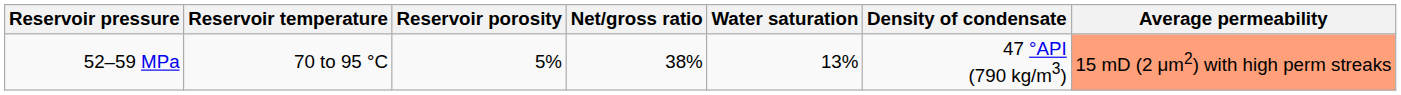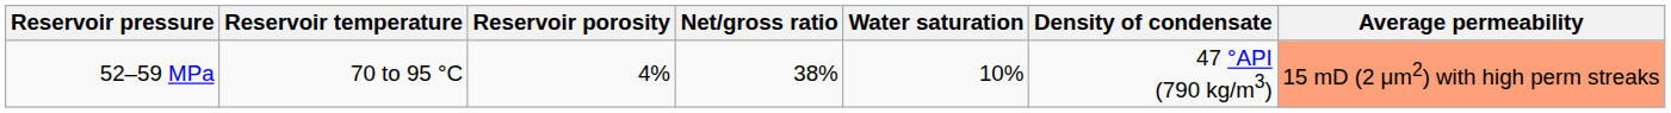 <table class="wikitable">
 <tr>
 <th>Reservoir pressure</th>
 <th>Reservoir temperature</th>
 <th>Reservoir porosity</th>
 <th>Net/gross ratio</th>
 <th>Water saturation</th>
 <th>Density of condensate</th>
 <th>Average permeability</th>
 </tr>
 <tr>
 <td align="right">52–59 <a href='#'>MPa</a></td>
 <td align="right">70 to 95 °C</td>
-<td align="right">5%</td>
+<td align="right">4%</td>
 <td align="right">38%</td>
-<td align="right">13%</td>
+<td align="right">10%</td>
 <td align="right">47 <a href='#'>°API</a><br> (790 kg/m<sup>3</sup>)</td>
 <td style="background: lightsalmon;">15 mD (2 μm<sup>2</sup>) with high perm streaks</td>
 </tr>
 </table>
